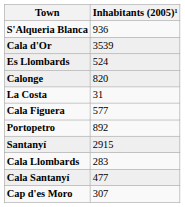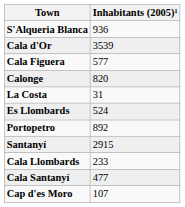 <table class="wikitable">
 <tr>
 <th>Town</th>
 <th>Inhabitants (2005)¹</th>
 </tr>
 <tr ---->
 <td><strong>S'Alqueria Blanca</strong></td>
 <td>936</td>
 </tr>
 <tr bgcolor="#EFEFEF">
 <td><strong>Cala d'Or</strong></td>
 <td>3539</td>
 </tr>
-<tr bgcolor="#EFEFEF">
-<td><strong>Es Llombards</strong></td>
-<td>524</td>
+<tr ---->
+<td><strong>Cala Figuera</strong></td>
+<td>577</td>
 </tr>
 <tr bgcolor="#EFEFEF">
 <td><strong>Calonge</strong></td>
 <td>820</td>
 </tr>
 <tr ---->
 <td><strong>La Costa</strong></td>
 <td>31</td>
 </tr>
-<tr ---->
-<td><strong>Cala Figuera</strong></td>
-<td>577</td>
+<tr bgcolor="#EFEFEF">
+<td><strong>Es Llombards</strong></td>
+<td>524</td>
 </tr>
 <tr ---->
 <td><strong>Portopetro</strong></td>
 <td>892</td>
 </tr>
 <tr bgcolor="#EFEFEF">
 <td><strong>Santanyí</strong></td>
 <td>2915</td>
 </tr>
 <tr ---->
 <td><strong>Cala Llombards</strong></td>
-<td>283</td>
+<td>233</td>
 </tr>
 <tr bgcolor="#EFEFEF">
 <td><strong>Cala Santanyí</strong></td>
 <td>477</td>
 </tr>
 <tr ---->
 <td><strong>Cap d'es Moro</strong></td>
-<td>307</td>
+<td>107</td>
 </tr>
 </table>
